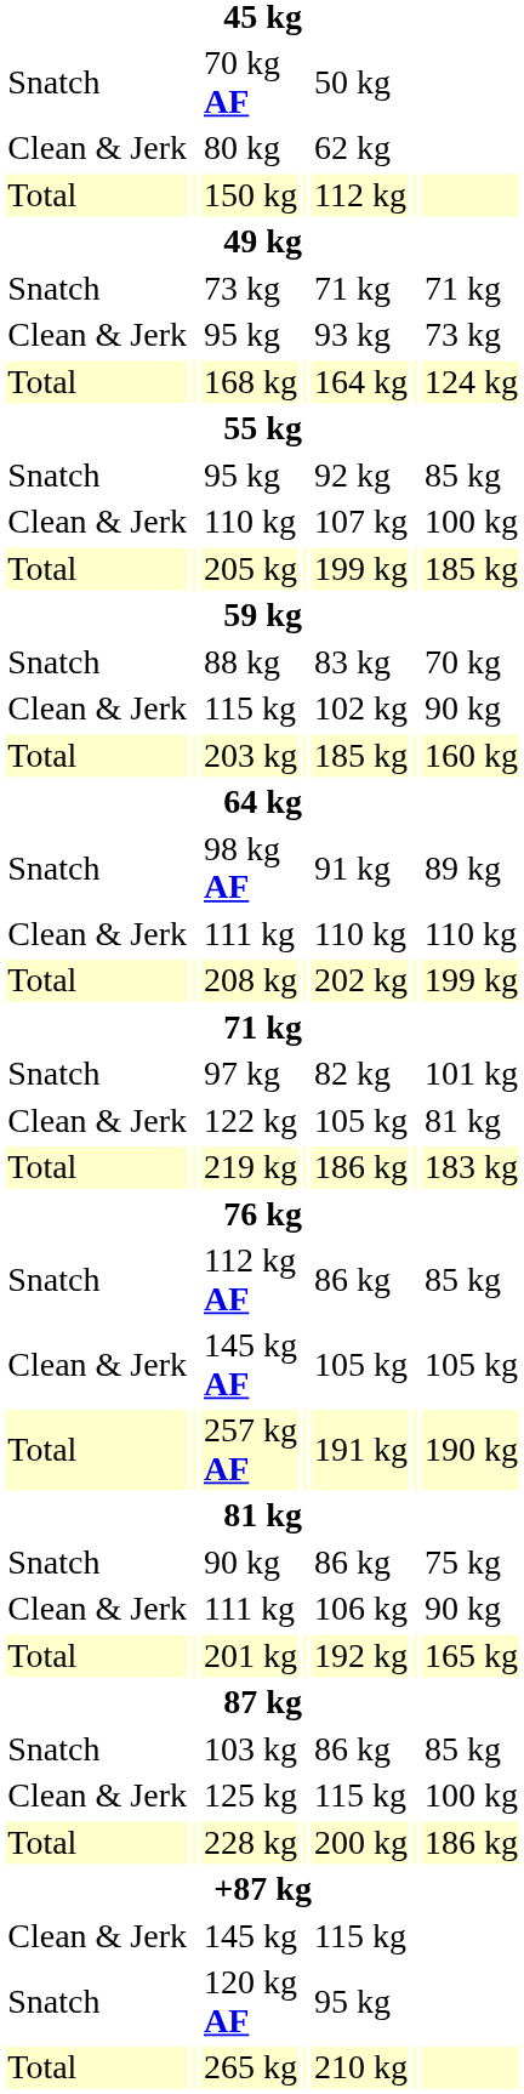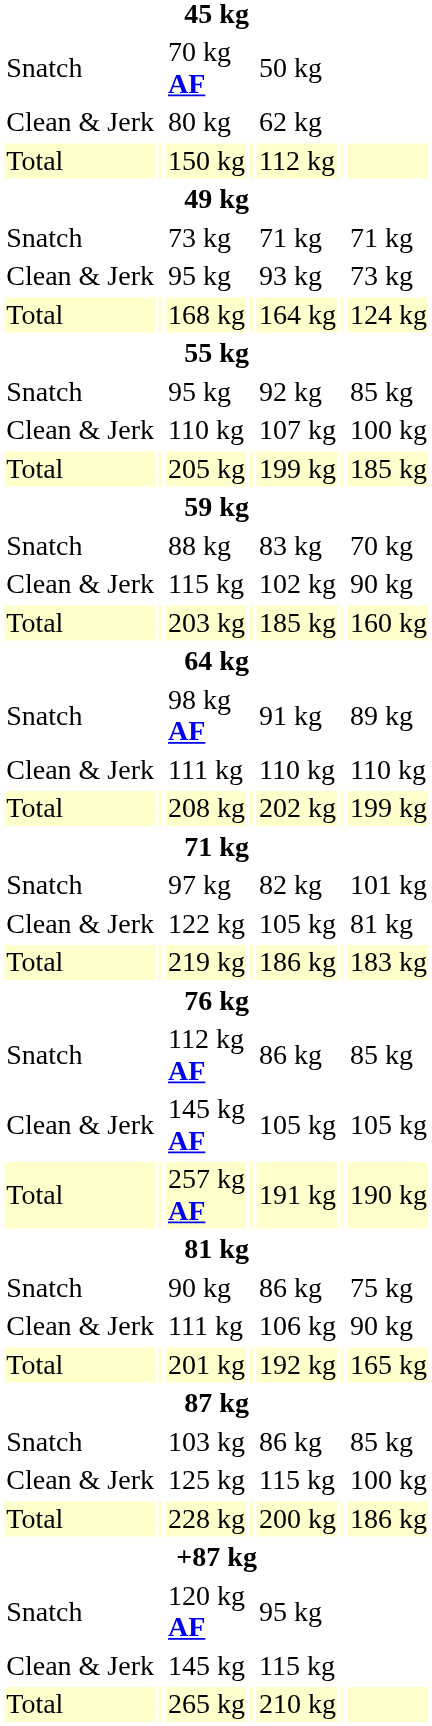 <table>
 <tr>
 <th colspan=7>45 kg</th>
 </tr>
 <tr>
 <td>Snatch</td>
 <td></td>
 <td>70 kg<br><strong><a href='#'>AF</a></strong></td>
 <td></td>
 <td>50 kg</td>
 <td></td>
 <td></td>
 </tr>
 <tr>
 <td>Clean & Jerk</td>
 <td></td>
 <td>80 kg</td>
 <td></td>
 <td>62 kg</td>
 <td></td>
 <td></td>
 </tr>
 <tr bgcolor=ffffcc>
 <td>Total</td>
 <td></td>
 <td>150 kg</td>
 <td></td>
 <td>112 kg</td>
 <td></td>
 <td></td>
 </tr>
 <tr>
 <th colspan=7>49 kg</th>
 </tr>
 <tr>
 <td>Snatch</td>
 <td></td>
 <td>73 kg</td>
 <td></td>
 <td>71 kg</td>
 <td></td>
 <td>71 kg</td>
 </tr>
 <tr>
 <td>Clean & Jerk</td>
 <td></td>
 <td>95 kg</td>
 <td></td>
 <td>93 kg</td>
 <td></td>
 <td>73 kg</td>
 </tr>
 <tr bgcolor=ffffcc>
 <td>Total</td>
 <td></td>
 <td>168 kg</td>
 <td></td>
 <td>164 kg</td>
 <td></td>
 <td>124 kg</td>
 </tr>
 <tr>
 <th colspan=7>55 kg</th>
 </tr>
 <tr>
 <td>Snatch</td>
 <td></td>
 <td>95 kg</td>
 <td></td>
 <td>92 kg</td>
 <td></td>
 <td>85 kg</td>
 </tr>
 <tr>
 <td>Clean & Jerk</td>
 <td></td>
 <td>110 kg</td>
 <td></td>
 <td>107 kg</td>
 <td></td>
 <td>100 kg</td>
 </tr>
 <tr bgcolor=ffffcc>
 <td>Total</td>
 <td></td>
 <td>205 kg</td>
 <td></td>
 <td>199 kg</td>
 <td></td>
 <td>185 kg</td>
 </tr>
 <tr>
 <th colspan=7>59 kg</th>
 </tr>
 <tr>
 <td>Snatch</td>
 <td></td>
 <td>88 kg</td>
 <td></td>
 <td>83 kg</td>
 <td></td>
 <td>70 kg</td>
 </tr>
 <tr>
 <td>Clean & Jerk</td>
 <td></td>
 <td>115 kg</td>
 <td></td>
 <td>102 kg</td>
 <td></td>
 <td>90 kg</td>
 </tr>
 <tr bgcolor=ffffcc>
 <td>Total</td>
 <td></td>
 <td>203 kg</td>
 <td></td>
 <td>185 kg</td>
 <td></td>
 <td>160 kg</td>
 </tr>
 <tr>
 <th colspan=7>64 kg</th>
 </tr>
 <tr>
 <td>Snatch</td>
 <td></td>
 <td>98 kg<br><strong><a href='#'>AF</a></strong></td>
 <td></td>
 <td>91 kg</td>
 <td></td>
 <td>89 kg</td>
 </tr>
 <tr>
 <td>Clean & Jerk</td>
 <td></td>
 <td>111 kg</td>
 <td></td>
 <td>110 kg</td>
 <td></td>
 <td>110 kg</td>
 </tr>
 <tr bgcolor=ffffcc>
 <td>Total</td>
 <td></td>
 <td>208 kg</td>
 <td></td>
 <td>202 kg</td>
 <td></td>
 <td>199 kg</td>
 </tr>
 <tr>
 <th colspan=7>71 kg</th>
 </tr>
 <tr>
 <td>Snatch</td>
 <td></td>
 <td>97 kg</td>
 <td></td>
 <td>82 kg</td>
 <td></td>
 <td>101 kg</td>
 </tr>
 <tr>
 <td>Clean & Jerk</td>
 <td></td>
 <td>122 kg</td>
 <td></td>
 <td>105 kg</td>
 <td></td>
 <td>81 kg</td>
 </tr>
 <tr bgcolor=ffffcc>
 <td>Total</td>
 <td></td>
 <td>219 kg</td>
 <td></td>
 <td>186 kg</td>
 <td></td>
 <td>183 kg</td>
 </tr>
 <tr>
 <th colspan=7>76 kg</th>
 </tr>
 <tr>
 <td>Snatch</td>
 <td></td>
 <td>112 kg<br><strong><a href='#'>AF</a></strong></td>
 <td></td>
 <td>86 kg</td>
 <td></td>
 <td>85 kg</td>
 </tr>
 <tr>
 <td>Clean & Jerk</td>
 <td></td>
 <td>145 kg<br><strong><a href='#'>AF</a></strong></td>
 <td></td>
 <td>105 kg</td>
 <td></td>
 <td>105 kg</td>
 </tr>
 <tr bgcolor=ffffcc>
 <td>Total</td>
 <td></td>
 <td>257 kg<br><strong><a href='#'>AF</a></strong></td>
 <td></td>
 <td>191 kg</td>
 <td></td>
 <td>190 kg</td>
 </tr>
 <tr>
 <th colspan=7>81 kg</th>
 </tr>
 <tr>
 <td>Snatch</td>
 <td></td>
 <td>90 kg</td>
 <td></td>
 <td>86 kg</td>
 <td></td>
 <td>75 kg</td>
 </tr>
 <tr>
 <td>Clean & Jerk</td>
 <td></td>
 <td>111 kg</td>
 <td></td>
 <td>106 kg</td>
 <td></td>
 <td>90 kg</td>
 </tr>
 <tr bgcolor=ffffcc>
 <td>Total</td>
 <td></td>
 <td>201 kg</td>
 <td></td>
 <td>192 kg</td>
 <td></td>
 <td>165 kg</td>
 </tr>
 <tr>
 <th colspan=7>87 kg</th>
 </tr>
 <tr>
 <td>Snatch</td>
 <td></td>
 <td>103 kg</td>
 <td></td>
 <td>86 kg</td>
 <td></td>
 <td>85 kg</td>
 </tr>
 <tr>
 <td>Clean & Jerk</td>
 <td></td>
 <td>125 kg</td>
 <td></td>
 <td>115 kg</td>
 <td></td>
 <td>100 kg</td>
 </tr>
 <tr bgcolor=ffffcc>
 <td>Total</td>
 <td></td>
 <td>228 kg</td>
 <td></td>
 <td>200 kg</td>
 <td></td>
 <td>186 kg</td>
 </tr>
 <tr>
 <th colspan=7>+87 kg</th>
 </tr>
 <tr>
+<td>Snatch</td>
+<td></td>
+<td>120 kg<br><strong><a href='#'>AF</a></strong></td>
+<td></td>
+<td>95 kg</td>
+<td></td>
+<td></td>
+</tr>
+<tr>
 <td>Clean & Jerk</td>
 <td></td>
 <td>145 kg</td>
 <td></td>
 <td>115 kg</td>
-<td></td>
-<td></td>
-</tr>
-<tr>
-<td>Snatch</td>
-<td></td>
-<td>120 kg<br><strong><a href='#'>AF</a></strong></td>
-<td></td>
-<td>95 kg</td>
 <td></td>
 <td></td>
 </tr>
 <tr bgcolor=ffffcc>
 <td>Total</td>
 <td></td>
 <td>265 kg</td>
 <td></td>
 <td>210 kg</td>
 <td></td>
 <td></td>
 </tr>
 </table>
